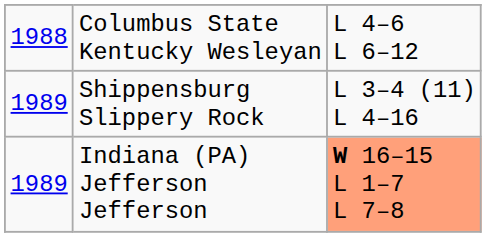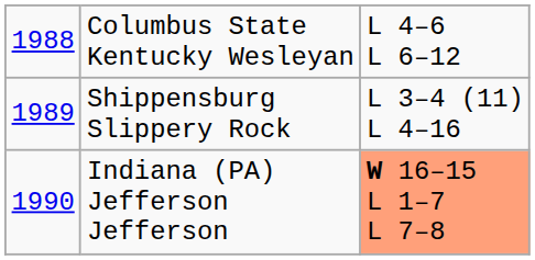 <table class="wikitable">
 <tr>
 <td><a href='#'>1988</a></td>
 <td>Columbus State<br>Kentucky Wesleyan</td>
 <td>L 4–6<br>L 6–12</td>
 </tr>
 <tr>
 <td><a href='#'>1989</a></td>
 <td>Shippensburg<br>Slippery Rock</td>
 <td>L 3–4 (11)<br>L 4–16</td>
 </tr>
 <tr>
-<td><a href='#'>1989</a></td>
+<td><a href='#'>1990</a></td>
 <td>Indiana (PA)<br>Jefferson<br>Jefferson</td>
 <td style="background: lightsalmon;"><strong>W</strong> 16–15<br>L 1–7<br>L 7–8</td>
 </tr>
 </table>
